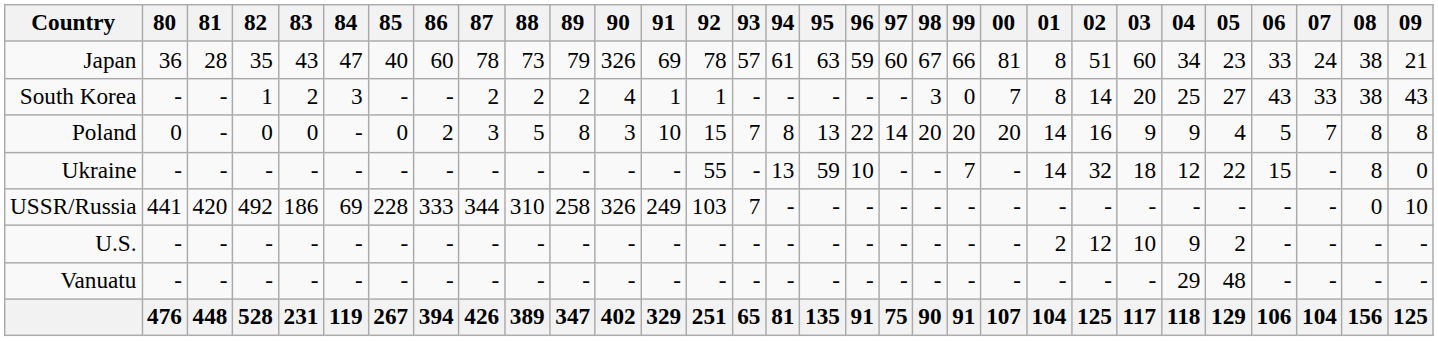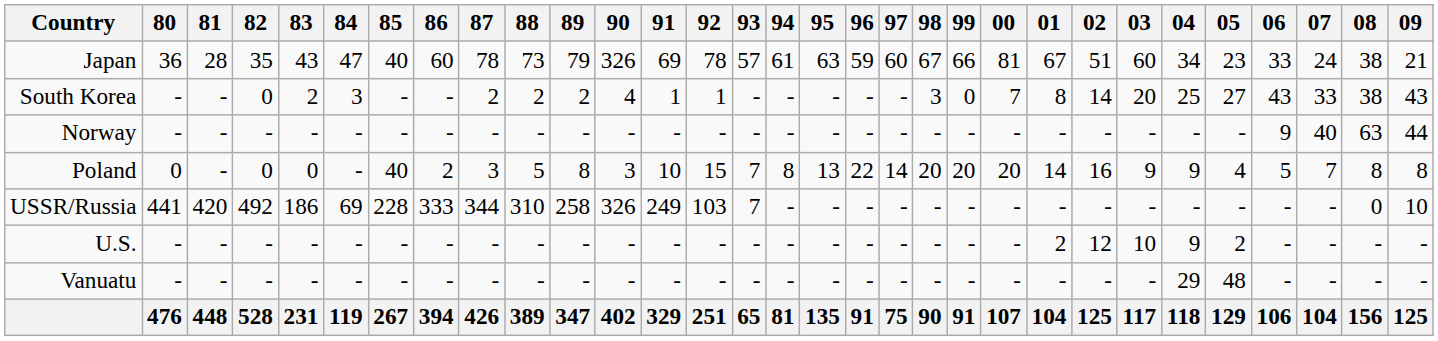 <table class = "wikitable sortable" style="text-align:right;">
 <tr>
 <th>Country</th>
 <th>80</th>
 <th>81</th>
 <th>82</th>
 <th>83</th>
 <th>84</th>
 <th>85</th>
 <th>86</th>
 <th>87</th>
 <th>88</th>
 <th>89</th>
 <th>90</th>
 <th>91</th>
 <th>92</th>
 <th>93</th>
 <th>94</th>
 <th>95</th>
 <th>96</th>
 <th>97</th>
 <th>98</th>
 <th>99</th>
 <th>00</th>
 <th>01</th>
 <th>02</th>
 <th>03</th>
 <th>04</th>
 <th>05</th>
 <th>06</th>
 <th>07</th>
 <th>08</th>
 <th>09</th>
 </tr>
 <tr>
 <td>Japan</td>
 <td>36</td>
 <td>28</td>
 <td>35</td>
 <td>43</td>
 <td>47</td>
 <td>40</td>
 <td>60</td>
 <td>78</td>
 <td>73</td>
 <td>79</td>
 <td>326</td>
 <td>69</td>
 <td>78</td>
 <td>57</td>
 <td>61</td>
 <td>63</td>
 <td>59</td>
 <td>60</td>
 <td>67</td>
 <td>66</td>
 <td>81</td>
-<td>8</td>
+<td>67</td>
 <td>51</td>
 <td>60</td>
 <td>34</td>
 <td>23</td>
 <td>33</td>
 <td>24</td>
 <td>38</td>
 <td>21</td>
 </tr>
 <tr>
 <td>South Korea</td>
 <td>-</td>
 <td>-</td>
-<td>1</td>
+<td>0</td>
 <td>2</td>
 <td>3</td>
 <td>-</td>
 <td>-</td>
 <td>2</td>
 <td>2</td>
 <td>2</td>
 <td>4</td>
 <td>1</td>
 <td>1</td>
 <td>-</td>
 <td>-</td>
 <td>-</td>
 <td>-</td>
 <td>-</td>
 <td>3</td>
 <td>0</td>
 <td>7</td>
 <td>8</td>
 <td>14</td>
 <td>20</td>
 <td>25</td>
 <td>27</td>
 <td>43</td>
 <td>33</td>
 <td>38</td>
 <td>43</td>
 </tr>
 <tr>
+<td>Norway</td>
+<td>-</td>
+<td>-</td>
+<td>-</td>
+<td>-</td>
+<td>-</td>
+<td>-</td>
+<td>-</td>
+<td>-</td>
+<td>-</td>
+<td>-</td>
+<td>-</td>
+<td>-</td>
+<td>-</td>
+<td>-</td>
+<td>-</td>
+<td>-</td>
+<td>-</td>
+<td>-</td>
+<td>-</td>
+<td>-</td>
+<td>-</td>
+<td>-</td>
+<td>-</td>
+<td>-</td>
+<td>-</td>
+<td>-</td>
+<td>9</td>
+<td>40</td>
+<td>63</td>
+<td>44</td>
+</tr>
+<tr>
 <td>Poland</td>
 <td>0</td>
 <td>-</td>
 <td>0</td>
 <td>0</td>
 <td>-</td>
-<td>0</td>
+<td>40</td>
 <td>2</td>
 <td>3</td>
 <td>5</td>
 <td>8</td>
 <td>3</td>
 <td>10</td>
 <td>15</td>
 <td>7</td>
 <td>8</td>
 <td>13</td>
 <td>22</td>
 <td>14</td>
 <td>20</td>
 <td>20</td>
 <td>20</td>
 <td>14</td>
 <td>16</td>
 <td>9</td>
 <td>9</td>
 <td>4</td>
 <td>5</td>
 <td>7</td>
 <td>8</td>
 <td>8</td>
-</tr>
-<tr>
-<td>Ukraine</td>
-<td>-</td>
-<td>-</td>
-<td>-</td>
-<td>-</td>
-<td>-</td>
-<td>-</td>
-<td>-</td>
-<td>-</td>
-<td>-</td>
-<td>-</td>
-<td>-</td>
-<td>-</td>
-<td>55</td>
-<td>-</td>
-<td>13</td>
-<td>59</td>
-<td>10</td>
-<td>-</td>
-<td>-</td>
-<td>7</td>
-<td>-</td>
-<td>14</td>
-<td>32</td>
-<td>18</td>
-<td>12</td>
-<td>22</td>
-<td>15</td>
-<td>-</td>
-<td>8</td>
-<td>0</td>
 </tr>
 <tr>
 <td>USSR/Russia</td>
 <td>441</td>
 <td>420</td>
 <td>492</td>
 <td>186</td>
 <td>69</td>
 <td>228</td>
 <td>333</td>
 <td>344</td>
 <td>310</td>
 <td>258</td>
 <td>326</td>
 <td>249</td>
 <td>103</td>
 <td>7</td>
 <td>-</td>
 <td>-</td>
 <td>-</td>
 <td>-</td>
 <td>-</td>
 <td>-</td>
 <td>-</td>
 <td>-</td>
 <td>-</td>
 <td>-</td>
 <td>-</td>
 <td>-</td>
 <td>-</td>
 <td>-</td>
 <td>0</td>
 <td>10</td>
 </tr>
 <tr>
 <td>U.S.</td>
 <td>-</td>
 <td>-</td>
 <td>-</td>
 <td>-</td>
 <td>-</td>
 <td>-</td>
 <td>-</td>
 <td>-</td>
 <td>-</td>
 <td>-</td>
 <td>-</td>
 <td>-</td>
 <td>-</td>
 <td>-</td>
 <td>-</td>
 <td>-</td>
 <td>-</td>
 <td>-</td>
 <td>-</td>
 <td>-</td>
 <td>-</td>
 <td>2</td>
 <td>12</td>
 <td>10</td>
 <td>9</td>
 <td>2</td>
 <td>-</td>
 <td>-</td>
 <td>-</td>
 <td>-</td>
 </tr>
 <tr>
 <td>Vanuatu</td>
 <td>-</td>
 <td>-</td>
 <td>-</td>
 <td>-</td>
 <td>-</td>
 <td>-</td>
 <td>-</td>
 <td>-</td>
 <td>-</td>
 <td>-</td>
 <td>-</td>
 <td>-</td>
 <td>-</td>
 <td>-</td>
 <td>-</td>
 <td>-</td>
 <td>-</td>
 <td>-</td>
 <td>-</td>
 <td>-</td>
 <td>-</td>
 <td>-</td>
 <td>-</td>
 <td>-</td>
 <td>29</td>
 <td>48</td>
 <td>-</td>
 <td>-</td>
 <td>-</td>
 <td>-</td>
 </tr>
 <tr>
 <th></th>
 <th>476</th>
 <th>448</th>
 <th>528</th>
 <th>231</th>
 <th>119</th>
 <th>267</th>
 <th>394</th>
 <th>426</th>
 <th>389</th>
 <th>347</th>
 <th>402</th>
 <th>329</th>
 <th>251</th>
 <th>65</th>
 <th>81</th>
 <th>135</th>
 <th>91</th>
 <th>75</th>
 <th>90</th>
 <th>91</th>
 <th>107</th>
 <th>104</th>
 <th>125</th>
 <th>117</th>
 <th>118</th>
 <th>129</th>
 <th>106</th>
 <th>104</th>
 <th>156</th>
 <th>125</th>
 </tr>
 </table>
